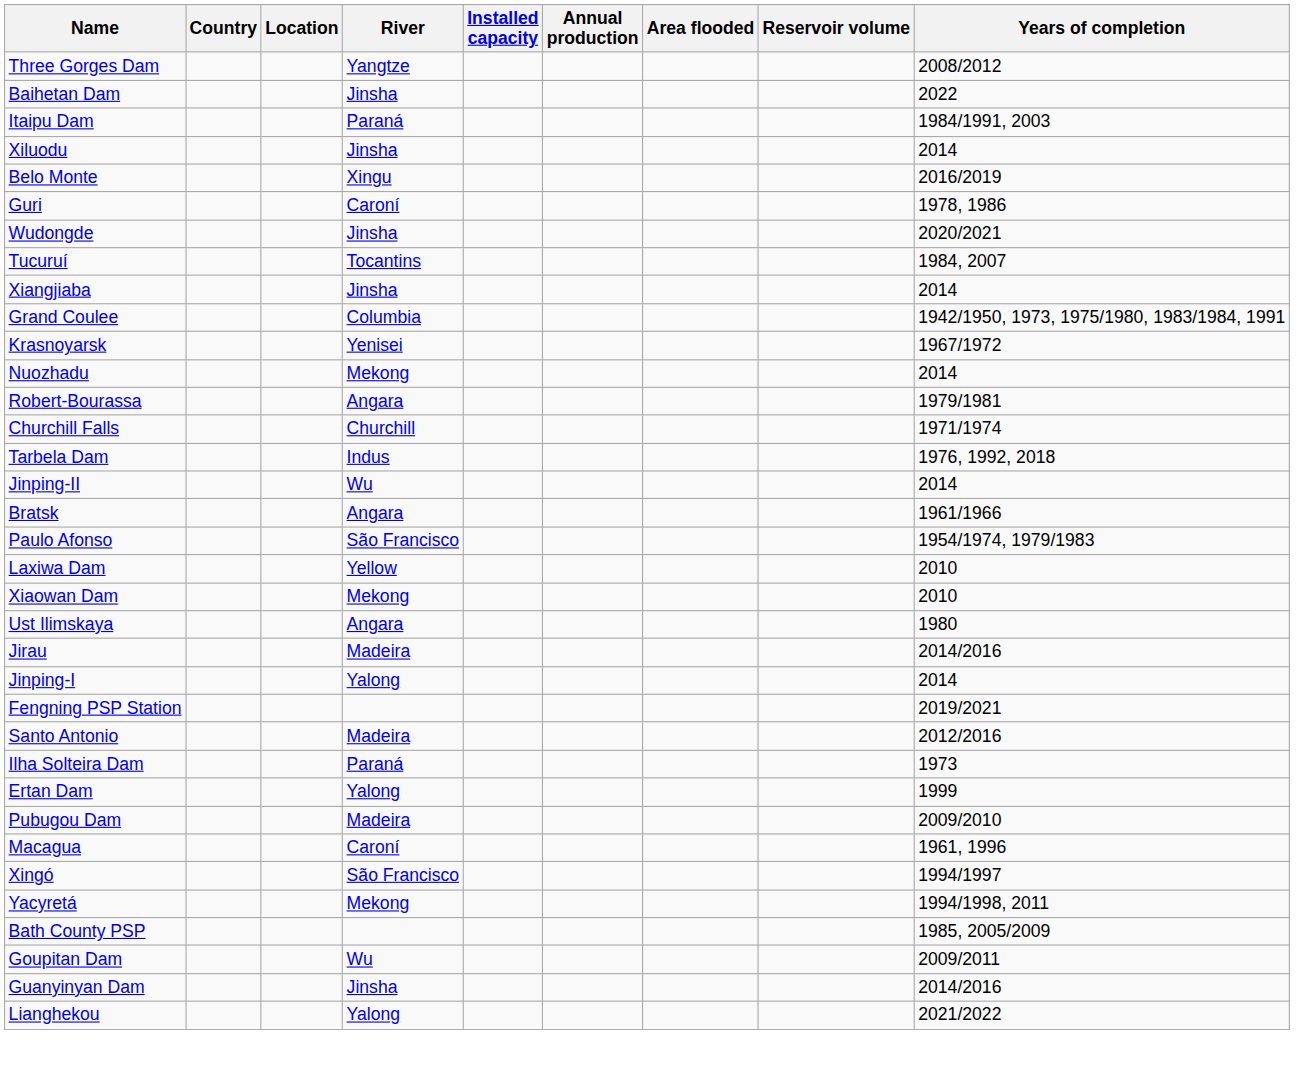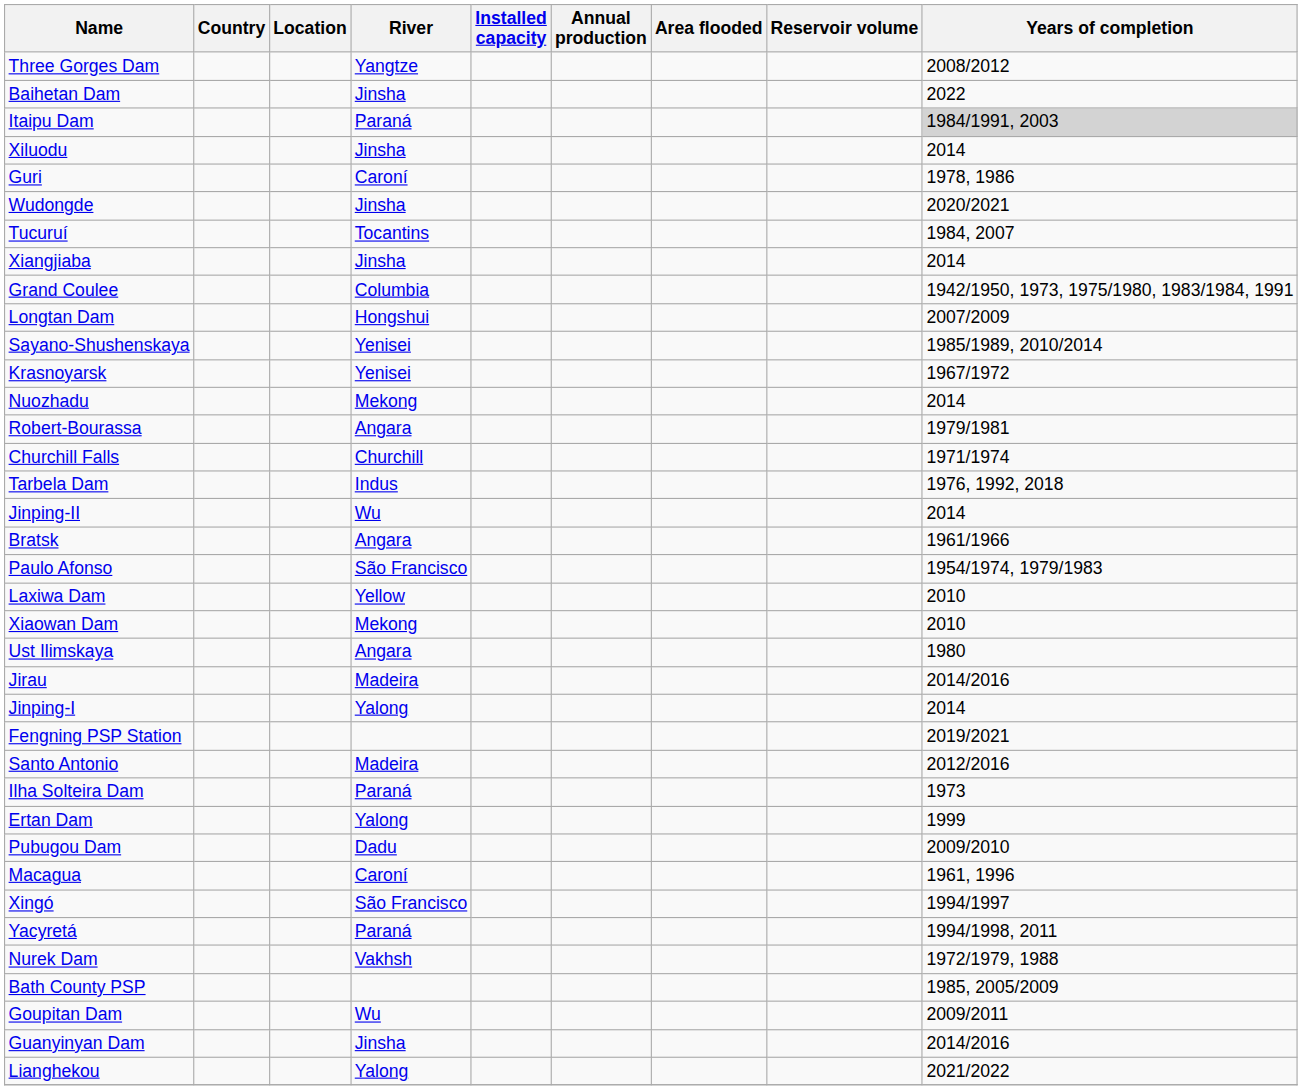 <table class="wikitable sortable static-row-numbers sort-under sticky-header">
 <tr>
 <th>Name</th>
 <th>Country</th>
 <th>Location</th>
 <th>River</th>
 <th><a href='#'>Installed<br>capacity</a><br></th>
 <th>Annual<br>production<br></th>
 <th>Area flooded</th>
 <th>Reservoir volume</th>
 <th>Years of completion</th>
 </tr>
 <tr>
 <td><a href='#'>Three Gorges Dam</a></td>
 <td></td>
 <td></td>
 <td><a href='#'>Yangtze</a></td>
 <td></td>
 <td></td>
 <td></td>
 <td></td>
 <td>2008/2012</td>
 </tr>
 <tr>
 <td><a href='#'>Baihetan Dam</a></td>
 <td></td>
 <td></td>
 <td><a href='#'>Jinsha</a></td>
 <td></td>
 <td></td>
 <td></td>
 <td></td>
 <td>2022</td>
 </tr>
 <tr>
 <td><a href='#'>Itaipu Dam</a></td>
 <td> <br> </td>
 <td></td>
 <td><a href='#'>Paraná</a></td>
 <td></td>
 <td></td>
 <td></td>
 <td></td>
-<td>1984/1991, 2003</td>
+<td style="background: lightgrey;">1984/1991, 2003</td>
 </tr>
 <tr>
 <td><a href='#'>Xiluodu</a></td>
 <td></td>
 <td></td>
 <td><a href='#'>Jinsha</a></td>
 <td></td>
 <td></td>
 <td></td>
 <td></td>
 <td>2014</td>
-</tr>
-<tr>
-<td><a href='#'>Belo Monte</a></td>
-<td></td>
-<td></td>
-<td><a href='#'>Xingu</a></td>
-<td></td>
-<td></td>
-<td></td>
-<td></td>
-<td>2016/2019</td>
 </tr>
 <tr>
 <td><a href='#'>Guri</a></td>
 <td></td>
 <td></td>
 <td><a href='#'>Caroní</a></td>
 <td></td>
 <td></td>
 <td></td>
 <td></td>
 <td>1978, 1986</td>
 </tr>
 <tr>
 <td><a href='#'>Wudongde</a></td>
 <td></td>
 <td></td>
 <td><a href='#'>Jinsha</a></td>
 <td></td>
 <td></td>
 <td></td>
 <td></td>
 <td>2020/2021</td>
 </tr>
 <tr>
 <td><a href='#'>Tucuruí</a></td>
 <td></td>
 <td></td>
 <td><a href='#'>Tocantins</a></td>
 <td></td>
 <td></td>
 <td></td>
 <td></td>
 <td>1984, 2007</td>
 </tr>
 <tr>
 <td><a href='#'>Xiangjiaba</a></td>
 <td></td>
 <td></td>
 <td><a href='#'>Jinsha</a></td>
 <td></td>
 <td></td>
 <td></td>
 <td></td>
 <td>2014</td>
 </tr>
 <tr>
 <td><a href='#'>Grand Coulee</a></td>
 <td></td>
 <td></td>
 <td><a href='#'>Columbia</a></td>
 <td></td>
 <td></td>
 <td></td>
 <td></td>
 <td>1942/1950, 1973, 1975/1980, 1983/1984, 1991</td>
+</tr>
+<tr>
+<td><a href='#'>Longtan Dam</a></td>
+<td></td>
+<td></td>
+<td><a href='#'>Hongshui</a></td>
+<td></td>
+<td></td>
+<td></td>
+<td></td>
+<td>2007/2009</td>
+</tr>
+<tr>
+<td><a href='#'>Sayano-Shushenskaya</a></td>
+<td></td>
+<td></td>
+<td><a href='#'>Yenisei</a></td>
+<td></td>
+<td></td>
+<td></td>
+<td></td>
+<td>1985/1989, 2010/2014</td>
 </tr>
 <tr>
 <td><a href='#'>Krasnoyarsk</a></td>
 <td></td>
 <td></td>
 <td><a href='#'>Yenisei</a></td>
 <td></td>
 <td></td>
 <td></td>
 <td></td>
 <td>1967/1972</td>
 </tr>
 <tr>
 <td><a href='#'>Nuozhadu</a></td>
 <td></td>
 <td></td>
 <td><a href='#'>Mekong</a></td>
 <td></td>
 <td></td>
 <td></td>
 <td></td>
 <td>2014</td>
 </tr>
 <tr>
 <td><a href='#'>Robert-Bourassa</a></td>
 <td></td>
 <td></td>
 <td><a href='#'>Angara</a></td>
 <td></td>
 <td></td>
 <td></td>
 <td></td>
 <td>1979/1981</td>
 </tr>
 <tr>
 <td><a href='#'>Churchill Falls</a></td>
 <td></td>
 <td></td>
 <td><a href='#'>Churchill</a></td>
 <td></td>
 <td></td>
 <td></td>
 <td></td>
 <td>1971/1974</td>
 </tr>
 <tr>
 <td><a href='#'>Tarbela Dam</a></td>
 <td></td>
 <td></td>
 <td><a href='#'>Indus</a></td>
 <td></td>
 <td></td>
 <td></td>
 <td></td>
 <td>1976, 1992, 2018</td>
 </tr>
 <tr>
 <td><a href='#'>Jinping-II</a></td>
 <td></td>
 <td></td>
 <td><a href='#'>Wu</a></td>
 <td></td>
 <td></td>
 <td></td>
 <td></td>
 <td>2014</td>
 </tr>
 <tr>
 <td><a href='#'>Bratsk</a></td>
 <td></td>
 <td></td>
 <td><a href='#'>Angara</a></td>
 <td></td>
 <td></td>
 <td></td>
 <td></td>
 <td>1961/1966</td>
 </tr>
 <tr>
 <td><a href='#'>Paulo Afonso</a></td>
 <td></td>
 <td></td>
 <td><a href='#'>São Francisco</a></td>
 <td></td>
 <td></td>
 <td></td>
 <td></td>
 <td>1954/1974, 1979/1983</td>
 </tr>
 <tr>
 <td><a href='#'>Laxiwa Dam</a></td>
 <td></td>
 <td></td>
 <td><a href='#'>Yellow</a></td>
 <td></td>
 <td></td>
 <td></td>
 <td></td>
 <td>2010</td>
 </tr>
 <tr>
 <td><a href='#'>Xiaowan Dam</a></td>
 <td></td>
 <td></td>
 <td><a href='#'>Mekong</a></td>
 <td></td>
 <td></td>
 <td></td>
 <td></td>
 <td>2010</td>
 </tr>
 <tr>
 <td><a href='#'>Ust Ilimskaya</a></td>
 <td></td>
 <td></td>
 <td><a href='#'>Angara</a></td>
 <td></td>
 <td></td>
 <td></td>
 <td></td>
 <td>1980</td>
 </tr>
 <tr>
 <td><a href='#'>Jirau</a></td>
 <td></td>
 <td></td>
 <td><a href='#'>Madeira</a></td>
 <td></td>
 <td></td>
 <td></td>
 <td></td>
 <td>2014/2016</td>
 </tr>
 <tr>
 <td><a href='#'>Jinping-I</a></td>
 <td></td>
 <td></td>
 <td><a href='#'>Yalong</a></td>
 <td></td>
 <td></td>
 <td></td>
 <td></td>
 <td>2014</td>
 </tr>
 <tr>
 <td><a href='#'>Fengning PSP Station</a></td>
 <td></td>
 <td></td>
 <td></td>
 <td></td>
 <td></td>
 <td></td>
 <td></td>
 <td>2019/2021</td>
 </tr>
 <tr>
 <td><a href='#'>Santo Antonio</a></td>
 <td></td>
 <td></td>
 <td><a href='#'>Madeira</a></td>
 <td></td>
 <td></td>
 <td></td>
 <td></td>
 <td>2012/2016</td>
 </tr>
 <tr>
 <td><a href='#'>Ilha Solteira Dam</a></td>
 <td></td>
 <td></td>
 <td><a href='#'>Paraná</a></td>
 <td></td>
 <td></td>
 <td></td>
 <td></td>
 <td>1973</td>
 </tr>
 <tr>
 <td><a href='#'>Ertan Dam</a></td>
 <td></td>
 <td></td>
 <td><a href='#'>Yalong</a></td>
 <td></td>
 <td></td>
 <td></td>
 <td></td>
 <td>1999</td>
 </tr>
 <tr>
 <td><a href='#'>Pubugou Dam</a></td>
 <td></td>
 <td></td>
-<td><a href='#'>Madeira</a></td>
+<td><a href='#'>Dadu</a></td>
 <td></td>
 <td></td>
 <td></td>
 <td></td>
 <td>2009/2010</td>
 </tr>
 <tr>
 <td><a href='#'>Macagua</a></td>
 <td></td>
 <td></td>
 <td><a href='#'>Caroní</a></td>
 <td></td>
 <td></td>
 <td></td>
 <td></td>
 <td>1961, 1996</td>
 </tr>
 <tr>
 <td><a href='#'>Xingó</a></td>
 <td></td>
 <td></td>
 <td><a href='#'>São Francisco</a></td>
 <td></td>
 <td></td>
 <td></td>
 <td></td>
 <td>1994/1997</td>
 </tr>
 <tr>
 <td><a href='#'>Yacyretá</a></td>
 <td> <br> </td>
 <td></td>
-<td><a href='#'>Mekong</a></td>
+<td><a href='#'>Paraná</a></td>
 <td></td>
 <td></td>
 <td></td>
 <td></td>
 <td>1994/1998, 2011</td>
+</tr>
+<tr>
+<td><a href='#'>Nurek Dam</a></td>
+<td></td>
+<td></td>
+<td><a href='#'>Vakhsh</a></td>
+<td></td>
+<td></td>
+<td></td>
+<td></td>
+<td>1972/1979, 1988</td>
 </tr>
 <tr>
 <td><a href='#'>Bath County PSP</a></td>
 <td></td>
 <td></td>
 <td></td>
 <td></td>
 <td></td>
 <td></td>
 <td></td>
 <td>1985, 2005/2009</td>
 </tr>
 <tr>
 <td><a href='#'>Goupitan Dam</a></td>
 <td></td>
 <td></td>
 <td><a href='#'>Wu</a></td>
 <td></td>
 <td></td>
 <td></td>
 <td></td>
 <td>2009/2011</td>
 </tr>
 <tr>
 <td><a href='#'>Guanyinyan Dam</a></td>
 <td></td>
 <td></td>
 <td><a href='#'>Jinsha</a></td>
 <td></td>
 <td></td>
 <td></td>
 <td></td>
 <td>2014/2016</td>
 </tr>
 <tr>
 <td><a href='#'>Lianghekou</a></td>
 <td></td>
 <td></td>
 <td><a href='#'>Yalong</a></td>
 <td></td>
 <td></td>
 <td></td>
 <td></td>
 <td>2021/2022</td>
 </tr>
 <tr>
 </tr>
 </table>
